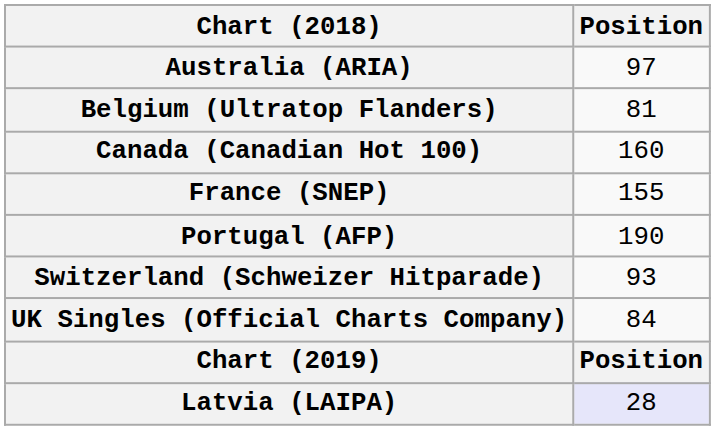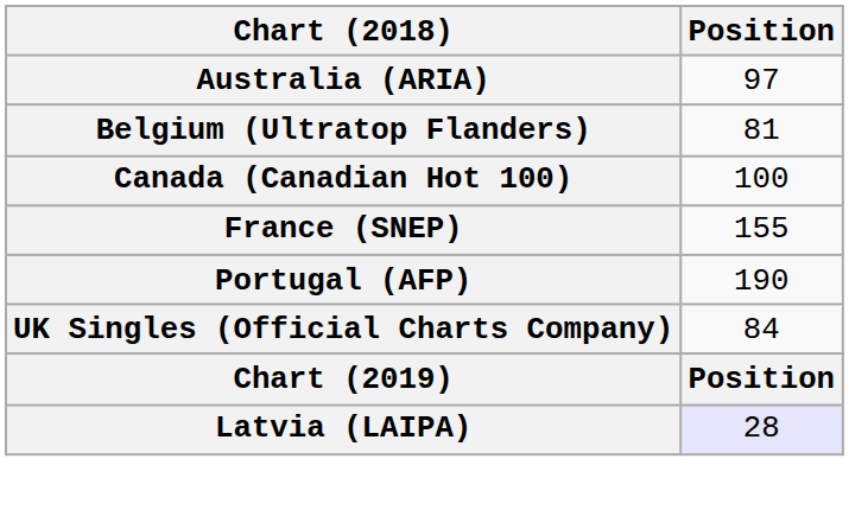 <table class="wikitable sortable plainrowheaders" style="text-align:center">
 <tr>
 <th scope="col">Chart (2018)</th>
 <th scope="col">Position</th>
 </tr>
 <tr>
 <th scope="row">Australia (ARIA)</th>
 <td>97</td>
 </tr>
 <tr>
 <th scope="row">Belgium (Ultratop Flanders)</th>
 <td>81</td>
 </tr>
 <tr>
 <th scope="row">Canada (Canadian Hot 100)</th>
-<td>160</td>
+<td>100</td>
 </tr>
 <tr>
 <th scope="row">France (SNEP)</th>
 <td>155</td>
 </tr>
 <tr>
 <th scope="row">Portugal (AFP)</th>
 <td>190</td>
-</tr>
-<tr>
-<th scope="row">Switzerland (Schweizer Hitparade)</th>
-<td>93</td>
 </tr>
 <tr>
 <th scope="row">UK Singles (Official Charts Company)</th>
 <td>84</td>
 </tr>
 <tr>
 <th scope="col">Chart (2019)</th>
 <th scope="col">Position</th>
 </tr>
 <tr>
 <th scope="row">Latvia (LAIPA)</th>
 <td style="background: lavender;">28</td>
 </tr>
 </table>
